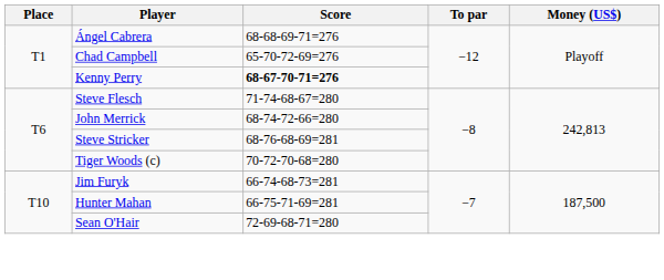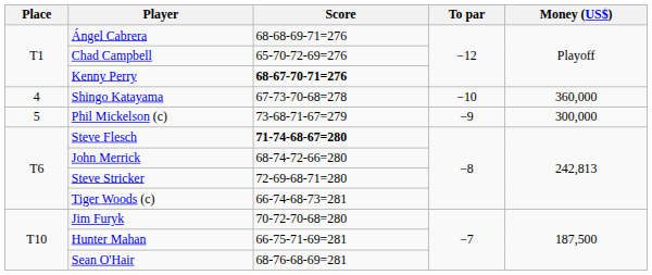 <table class="wikitable" style="width:50em;margin-bottom:0;">
 <tr>
 <th>Place</th>
 <th>Player</th>
 <th>Score</th>
 <th>To par</th>
 <th>Money (<a href='#'>US$</a>)</th>
 </tr>
 <tr>
 <td rowspan=3 align=center>T1</td>
 <td> <a href='#'>Ángel Cabrera</a></td>
 <td>68-68-69-71=276</td>
 <td rowspan=3 align=center>−12</td>
 <td rowspan=3 align=center>Playoff</td>
 </tr>
 <tr>
 <td> <a href='#'>Chad Campbell</a></td>
 <td>65-70-72-69=276</td>
 </tr>
 <tr>
 <td> <a href='#'>Kenny Perry</a></td>
 <td><strong>68-67-70-71=276</strong></td>
 </tr>
 <tr>
+<td align=center>4</td>
+<td> <a href='#'>Shingo Katayama</a></td>
+<td>67-73-70-68=278</td>
+<td align=center>−10</td>
+<td align=center>360,000</td>
+</tr>
+<tr>
+<td align=center>5</td>
+<td> <a href='#'>Phil Mickelson</a> (c)</td>
+<td>73-68-71-67=279</td>
+<td align=center>−9</td>
+<td align=center>300,000</td>
+</tr>
+<tr>
 <td rowspan=4 align=center>T6</td>
 <td> <a href='#'>Steve Flesch</a></td>
-<td>71-74-68-67=280</td>
+<td><strong>71-74-68-67=280</strong></td>
 <td rowspan=4 align=center>−8</td>
 <td rowspan=4 align=center>242,813</td>
 </tr>
 <tr>
 <td> <a href='#'>John Merrick</a></td>
 <td>68-74-72-66=280</td>
 </tr>
 <tr>
 <td> <a href='#'>Steve Stricker</a></td>
-<td>68-76-68-69=281</td>
+<td>72-69-68-71=280</td>
 </tr>
 <tr>
 <td> <a href='#'>Tiger Woods</a> (c)</td>
-<td>70-72-70-68=280</td>
+<td>66-74-68-73=281</td>
 </tr>
 <tr>
 <td rowspan=3 align=center>T10</td>
 <td> <a href='#'>Jim Furyk</a></td>
-<td>66-74-68-73=281</td>
+<td>70-72-70-68=280</td>
 <td rowspan=3 align=center>−7</td>
 <td rowspan=3 align=center>187,500</td>
 </tr>
 <tr>
 <td> <a href='#'>Hunter Mahan</a></td>
 <td>66-75-71-69=281</td>
 </tr>
 <tr>
 <td> <a href='#'>Sean O'Hair</a></td>
-<td>72-69-68-71=280</td>
+<td>68-76-68-69=281</td>
 </tr>
 </table>
